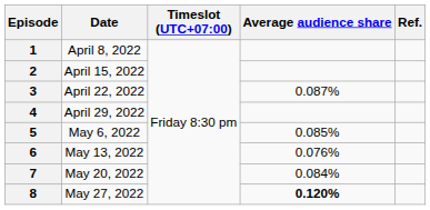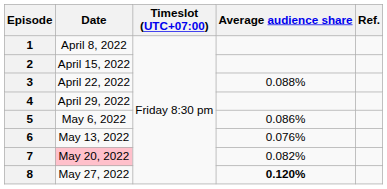 <table class="wikitable" style="text-align: center;">
 <tr>
 <th>Episode</th>
 <th>Date</th>
 <th>Timeslot<br>(<a href='#'>UTC+07:00</a>)</th>
 <th>Average <a href='#'>audience share</a></th>
 <th>Ref.</th>
 </tr>
 <tr>
 <th>1</th>
 <td>April 8, 2022</td>
 <td rowspan="13">Friday 8:30 pm</td>
 <td><strong></strong></td>
 <td></td>
 </tr>
 <tr>
 <th>2</th>
 <td>April 15, 2022</td>
 <td><strong></strong></td>
 <td></td>
 </tr>
 <tr>
 <th>3</th>
 <td>April 22, 2022</td>
-<td>0.087%</td>
+<td>0.088%</td>
 <td></td>
 </tr>
 <tr>
 <th>4</th>
 <td>April 29, 2022</td>
 <td><strong></strong></td>
 <td></td>
 </tr>
 <tr>
 <th>5</th>
 <td>May 6, 2022</td>
-<td>0.085%</td>
+<td>0.086%</td>
 <td></td>
 </tr>
 <tr>
 <th>6</th>
 <td>May 13, 2022</td>
 <td>0.076%</td>
 <td></td>
 </tr>
 <tr>
 <th>7</th>
-<td>May 20, 2022</td>
-<td>0.084%</td>
+<td style="background: pink;">May 20, 2022</td>
+<td>0.082%</td>
 <td></td>
 </tr>
 <tr>
 <th>8</th>
 <td>May 27, 2022</td>
 <td><strong>0.120%</strong></td>
 <td></td>
 </tr>
 </table>
